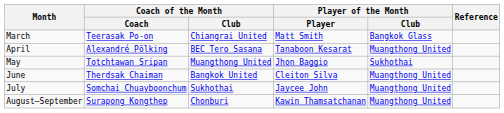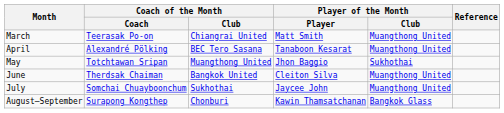 <table class="wikitable">
 <tr>
 <th rowspan="2">Month</th>
 <th colspan="2">Coach of the Month</th>
 <th colspan="2">Player of the Month</th>
 <th rowspan="2">Reference</th>
 </tr>
 <tr>
 <th>Coach</th>
 <th>Club</th>
 <th>Player</th>
 <th>Club</th>
 </tr>
 <tr>
 <td>March</td>
 <td> <a href='#'>Teerasak Po-on</a></td>
 <td><a href='#'>Chiangrai United</a></td>
 <td> <a href='#'>Matt Smith</a></td>
-<td><a href='#'>Bangkok Glass</a></td>
+<td><a href='#'>Muangthong United</a></td>
 <td align=center></td>
 </tr>
 <tr>
 <td>April</td>
 <td> <a href='#'>Alexandré Pölking</a></td>
 <td><a href='#'>BEC Tero Sasana</a></td>
 <td> <a href='#'>Tanaboon Kesarat</a></td>
 <td><a href='#'>Muangthong United</a></td>
 <td align=center></td>
 </tr>
 <tr>
 <td>May</td>
 <td> <a href='#'>Totchtawan Sripan</a></td>
 <td><a href='#'>Muangthong United</a></td>
 <td> <a href='#'>Jhon Baggio</a></td>
 <td><a href='#'>Sukhothai</a></td>
 <td align=center></td>
 </tr>
 <tr>
 <td>June</td>
 <td> <a href='#'>Therdsak Chaiman</a></td>
 <td><a href='#'>Bangkok United</a></td>
 <td> <a href='#'>Cleiton Silva</a></td>
 <td><a href='#'>Muangthong United</a></td>
 <td align=center></td>
 </tr>
 <tr>
 <td>July</td>
 <td> <a href='#'>Somchai Chuayboonchum</a></td>
 <td><a href='#'>Sukhothai</a></td>
 <td> <a href='#'>Jaycee John</a></td>
 <td><a href='#'>Muangthong United</a></td>
 <td align=center></td>
 </tr>
 <tr>
 <td>August–September</td>
 <td> <a href='#'>Surapong Kongthep</a></td>
 <td><a href='#'>Chonburi</a></td>
 <td> <a href='#'>Kawin Thamsatchanan</a></td>
-<td><a href='#'>Muangthong United</a></td>
+<td><a href='#'>Bangkok Glass</a></td>
 <td align=center></td>
 </tr>
 </table>
